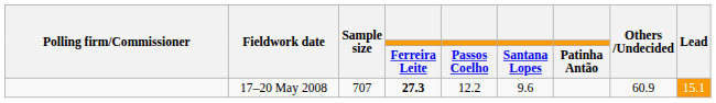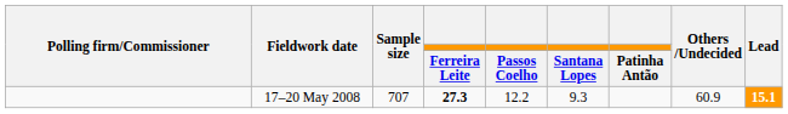 <table class="wikitable collapsible" style="text-align:center; font-size:95%; line-height:16px;">
 <tr style="height:42px;">
 <th rowspan="3" style="width:260px;">Polling firm/Commissioner</th>
 <th rowspan="3" style="width:125px;">Fieldwork date</th>
 <th rowspan="3" style="width:40px;">Sample size</th>
 <th class="unsortable" style="width:60px;"></th>
 <th class="unsortable" style="width:60px;"></th>
 <th class="unsortable" style="width:60px;"></th>
 <th class="unsortable" style="width:60px;"></th>
 <th rowspan="3" style="width:60px;">Others<br>/Undecided</th>
 <th rowspan="3" style="width:30px;">Lead</th>
 </tr>
 <tr>
 <th style="color:inherit;background:#FF9900;"></th>
 <th style="color:inherit;background:#FF9900;"></th>
 <th style="color:inherit;background:#FF9900;"></th>
 <th style="color:inherit;background:#FF9900;"></th>
 </tr>
 <tr>
 <th><a href='#'>Ferreira Leite</a></th>
 <th><a href='#'>Passos Coelho</a></th>
 <th><a href='#'>Santana Lopes</a></th>
 <th>Patinha Antão</th>
 </tr>
 <tr>
 <td></td>
 <td>17–20 May 2008</td>
 <td>707</td>
 <td><strong>27.3</strong></td>
 <td>12.2</td>
-<td>9.6</td>
+<td>9.3</td>
 <td></td>
 <td>60.9</td>
-<td style="background:#FF9900; color:white;">15.1</td>
+<td style="background:#FF9900; color:white;"><strong>15.1</strong></td>
 </tr>
 </table>
